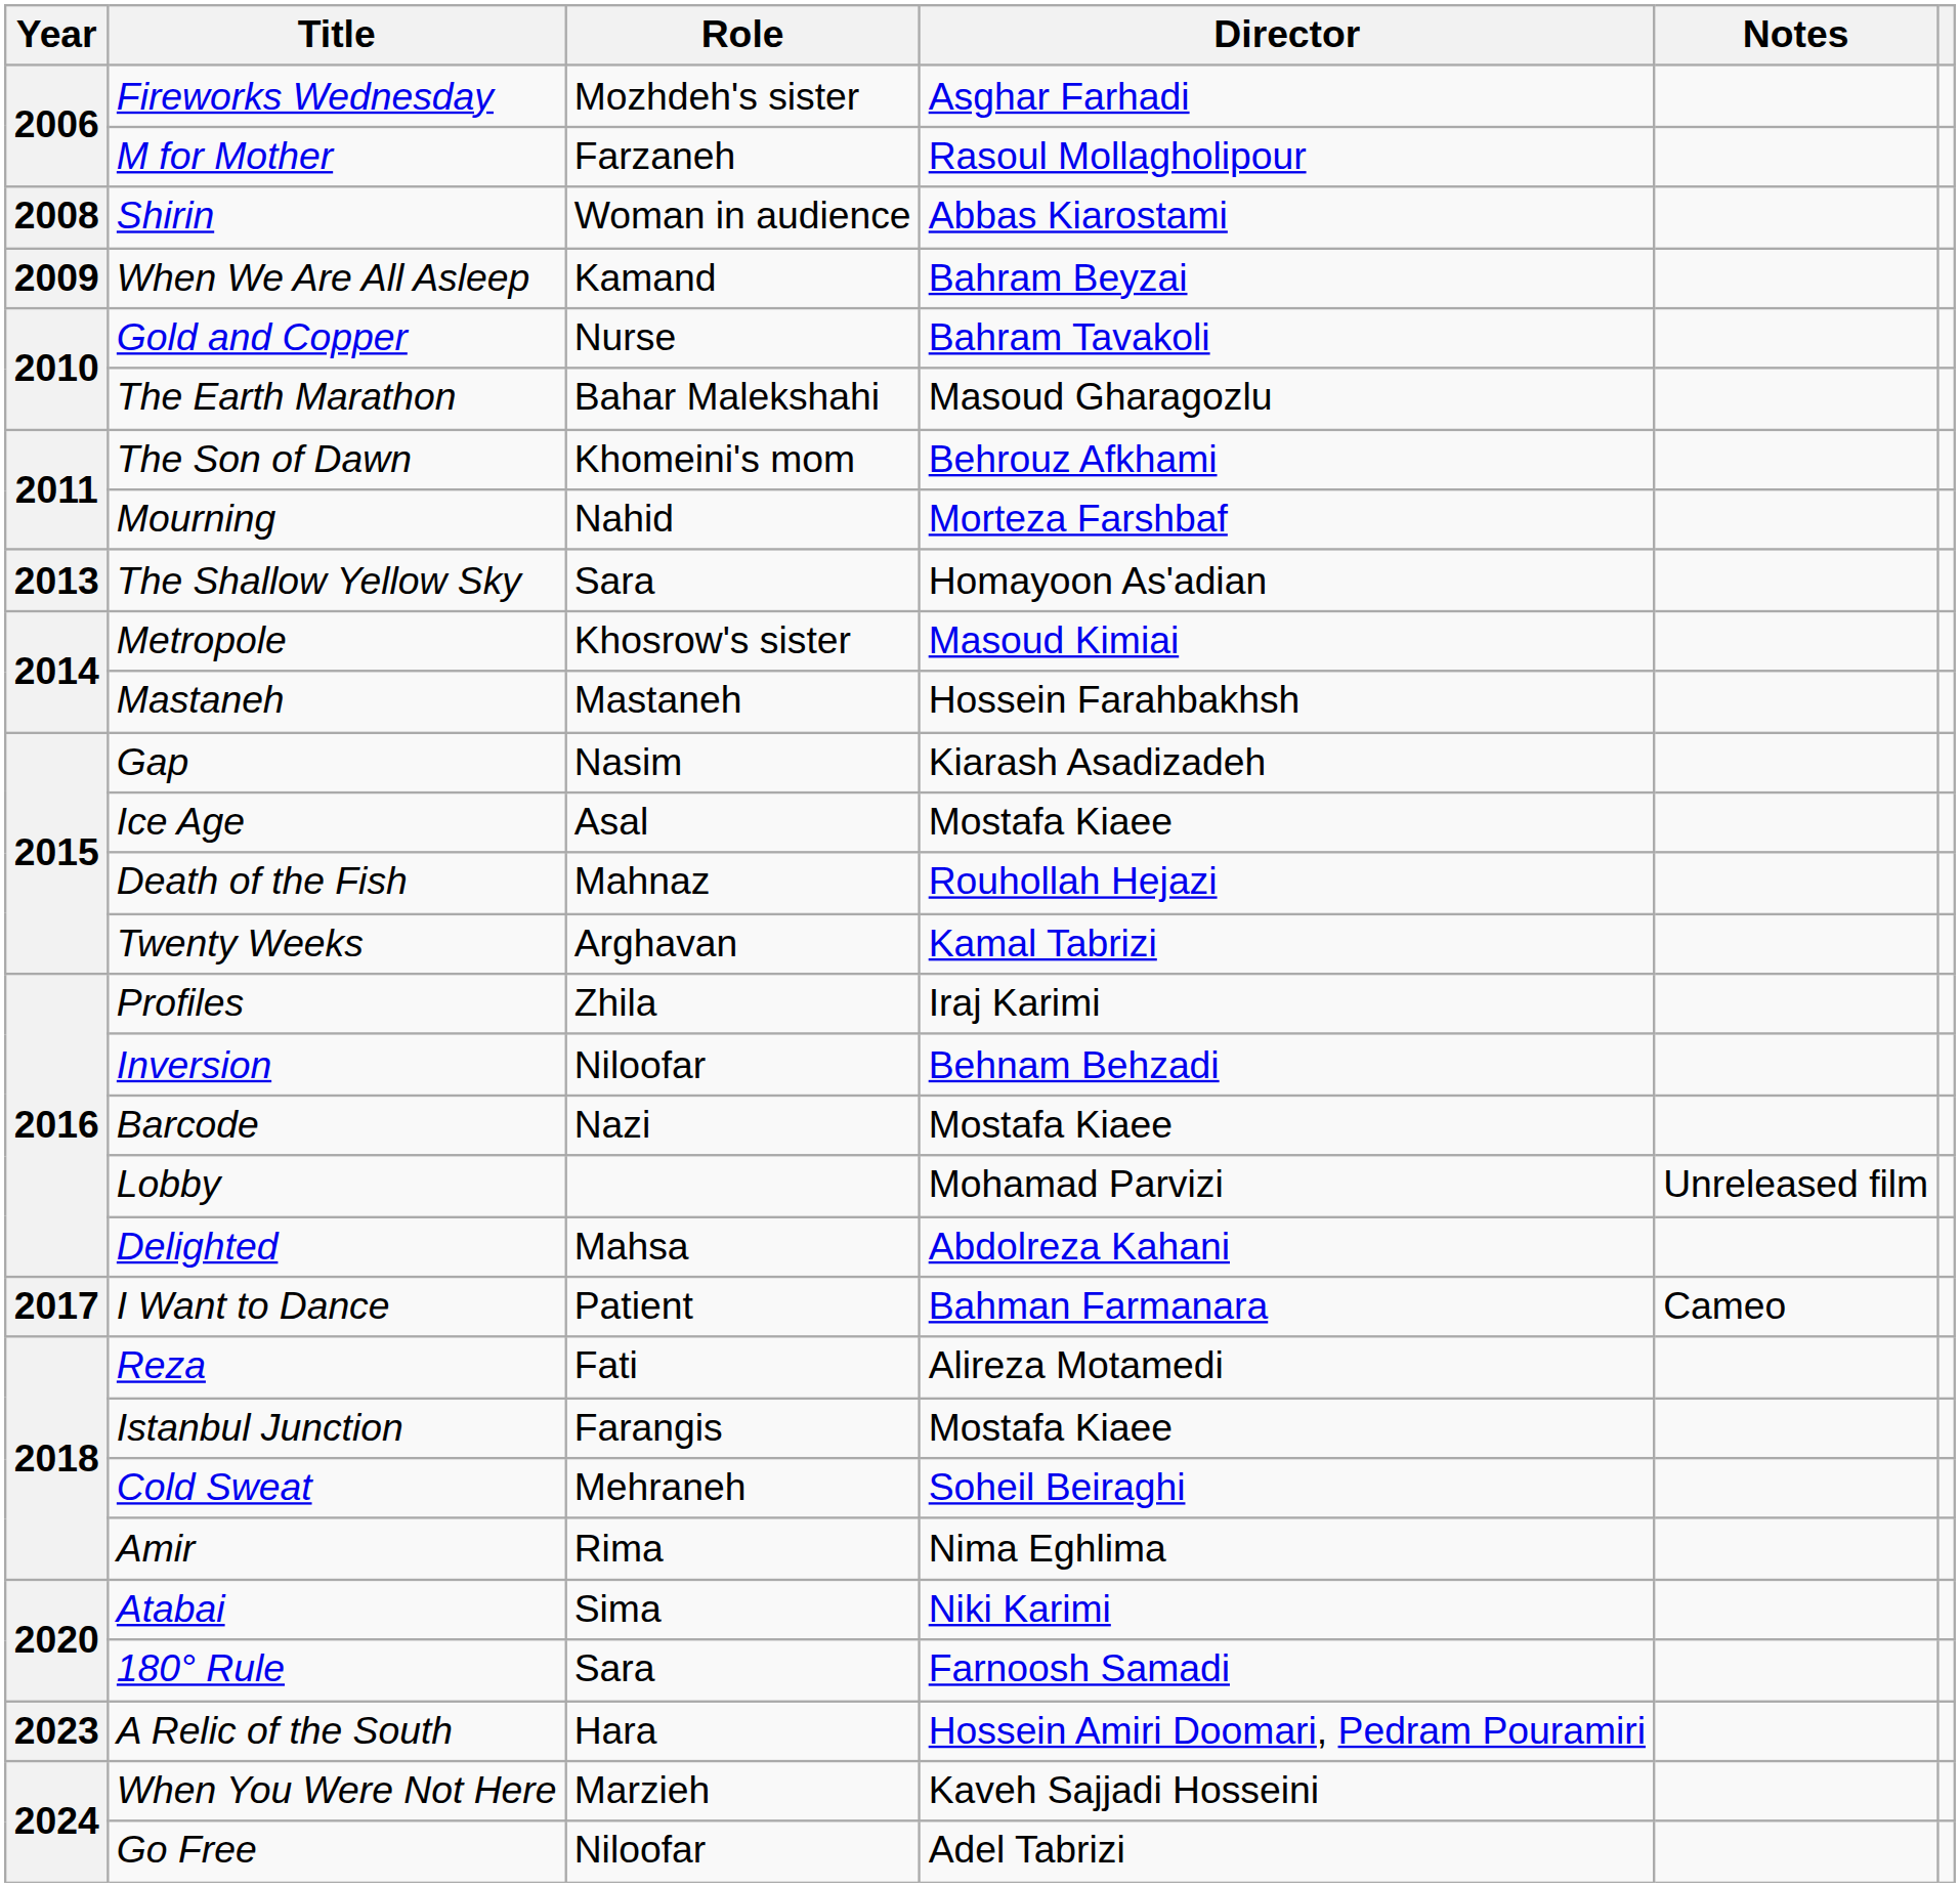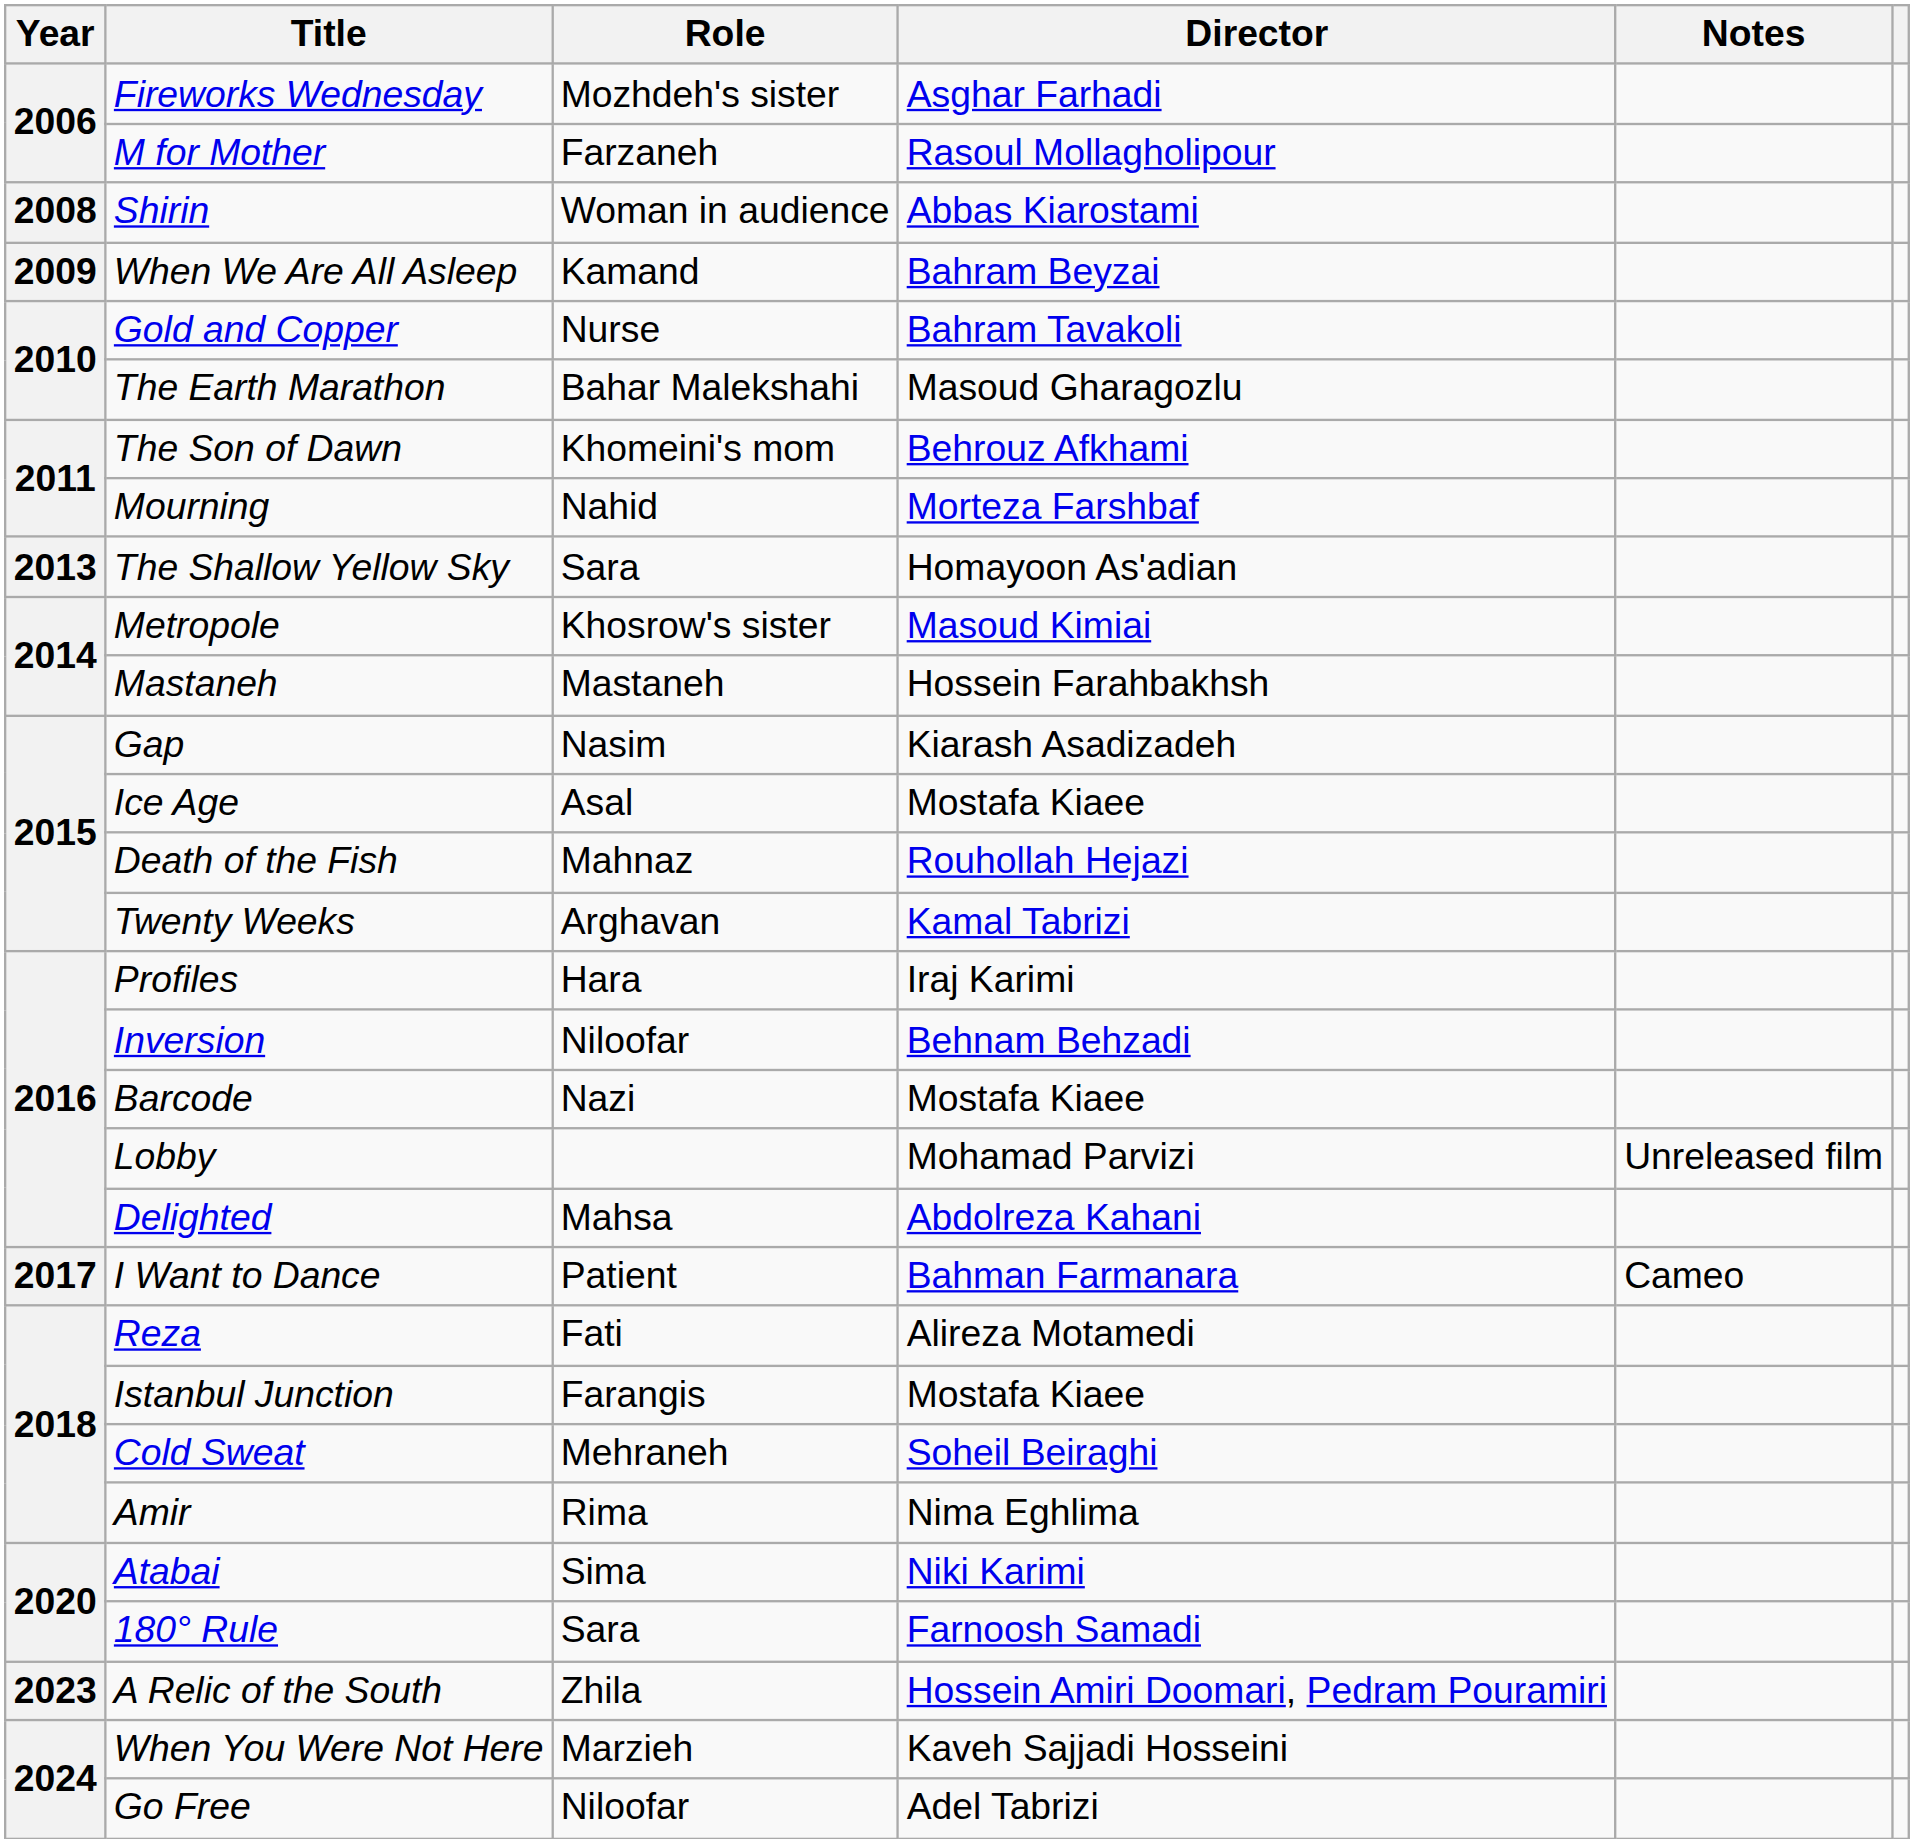 <table class="wikitable plainrowheaders sortable"  style=font-size:100%>
 <tr>
 <th scope="col">Year</th>
 <th scope="col">Title</th>
 <th scope="col">Role</th>
 <th scope="col">Director</th>
 <th scope="col" class="unsortable">Notes</th>
 <th scope="col" class="unsortable"></th>
 </tr>
 <tr>
 <th scope=row rowspan="2">2006</th>
 <td><em><a href='#'>Fireworks Wednesday</a></em></td>
 <td>Mozhdeh's sister</td>
 <td><a href='#'>Asghar Farhadi</a></td>
 <td></td>
 <td></td>
 </tr>
 <tr>
 <td><em><a href='#'>M for Mother</a></em></td>
 <td>Farzaneh</td>
 <td><a href='#'>Rasoul Mollagholipour</a></td>
 <td></td>
 <td></td>
 </tr>
 <tr>
 <th scope=row>2008</th>
 <td><em><a href='#'>Shirin</a></em></td>
 <td>Woman in audience</td>
 <td><a href='#'>Abbas Kiarostami</a></td>
 <td></td>
 <td></td>
 </tr>
 <tr>
 <th scope=row>2009</th>
 <td><em>When We Are All Asleep</em></td>
 <td>Kamand</td>
 <td><a href='#'>Bahram Beyzai</a></td>
 <td></td>
 <td></td>
 </tr>
 <tr>
 <th scope=row rowspan="2">2010</th>
 <td><em><a href='#'>Gold and Copper</a></em></td>
 <td>Nurse</td>
 <td><a href='#'>Bahram Tavakoli</a></td>
 <td></td>
 <td></td>
 </tr>
 <tr>
 <td><em>The Earth Marathon</em></td>
 <td>Bahar Malekshahi</td>
 <td>Masoud Gharagozlu</td>
 <td></td>
 <td></td>
 </tr>
 <tr>
 <th scope=row rowspan="2">2011</th>
 <td><em>The Son of Dawn</em></td>
 <td>Khomeini's mom</td>
 <td><a href='#'>Behrouz Afkhami</a></td>
 <td></td>
 <td></td>
 </tr>
 <tr>
 <td><em>Mourning</em></td>
 <td>Nahid</td>
 <td><a href='#'>Morteza Farshbaf</a></td>
 <td></td>
 <td></td>
 </tr>
 <tr>
 <th scope=row>2013</th>
 <td><em>The Shallow Yellow Sky</em></td>
 <td>Sara</td>
 <td>Homayoon As'adian</td>
 <td></td>
 <td></td>
 </tr>
 <tr>
 <th scope=row rowspan="2">2014</th>
 <td><em>Metropole</em></td>
 <td>Khosrow's sister</td>
 <td><a href='#'>Masoud Kimiai</a></td>
 <td></td>
 <td></td>
 </tr>
 <tr>
 <td><em>Mastaneh</em></td>
 <td>Mastaneh</td>
 <td>Hossein Farahbakhsh</td>
 <td></td>
 <td></td>
 </tr>
 <tr>
 <th scope=row rowspan="4">2015</th>
 <td><em>Gap</em></td>
 <td>Nasim</td>
 <td>Kiarash Asadizadeh</td>
 <td></td>
 <td></td>
 </tr>
 <tr>
 <td><em>Ice Age</em></td>
 <td>Asal</td>
 <td>Mostafa Kiaee</td>
 <td></td>
 <td></td>
 </tr>
 <tr>
 <td><em>Death of the Fish</em></td>
 <td>Mahnaz</td>
 <td><a href='#'>Rouhollah Hejazi</a></td>
 <td></td>
 <td></td>
 </tr>
 <tr>
 <td><em>Twenty Weeks</em></td>
 <td>Arghavan</td>
 <td><a href='#'>Kamal Tabrizi</a></td>
 <td></td>
 <td></td>
 </tr>
 <tr>
 <th scope=row rowspan="5">2016</th>
 <td><em>Profiles</em></td>
-<td>Zhila</td>
+<td>Hara</td>
 <td>Iraj Karimi</td>
 <td></td>
 <td></td>
 </tr>
 <tr>
 <td><em><a href='#'>Inversion</a></em></td>
 <td>Niloofar</td>
 <td><a href='#'>Behnam Behzadi</a></td>
 <td></td>
 <td></td>
 </tr>
 <tr>
 <td><em>Barcode</em></td>
 <td>Nazi</td>
 <td>Mostafa Kiaee</td>
 <td></td>
 <td></td>
 </tr>
 <tr>
 <td><em>Lobby</em></td>
 <td></td>
 <td>Mohamad Parvizi</td>
 <td>Unreleased film</td>
 <td></td>
 </tr>
 <tr>
 <td><em><a href='#'>Delighted</a></em></td>
 <td>Mahsa</td>
 <td><a href='#'>Abdolreza Kahani</a></td>
 <td></td>
 <td></td>
 </tr>
 <tr>
 <th scope=row>2017</th>
 <td><em>I Want to Dance</em></td>
 <td>Patient</td>
 <td><a href='#'>Bahman Farmanara</a></td>
 <td>Cameo</td>
 <td></td>
 </tr>
 <tr>
 <th scope=row rowspan="4">2018</th>
 <td><em><a href='#'>Reza</a></em></td>
 <td>Fati</td>
 <td>Alireza Motamedi</td>
 <td></td>
 <td></td>
 </tr>
 <tr>
 <td><em>Istanbul Junction</em></td>
 <td>Farangis</td>
 <td>Mostafa Kiaee</td>
 <td></td>
 <td></td>
 </tr>
 <tr>
 <td><em><a href='#'>Cold Sweat</a></em></td>
 <td>Mehraneh</td>
 <td><a href='#'>Soheil Beiraghi</a></td>
 <td></td>
 <td></td>
 </tr>
 <tr>
 <td><em>Amir</em></td>
 <td>Rima</td>
 <td>Nima Eghlima</td>
 <td></td>
 <td></td>
 </tr>
 <tr>
 <th scope=row rowspan="2">2020</th>
 <td><em><a href='#'>Atabai</a></em></td>
 <td>Sima</td>
 <td><a href='#'>Niki Karimi</a></td>
 <td></td>
 <td></td>
 </tr>
 <tr>
 <td><a href='#'><em>180° Rule</em></a></td>
 <td>Sara</td>
 <td><a href='#'>Farnoosh Samadi</a></td>
 <td></td>
 <td></td>
 </tr>
 <tr>
 <th scope="row">2023</th>
 <td><em>A Relic of the South</em></td>
-<td>Hara</td>
+<td>Zhila</td>
 <td><a href='#'>Hossein Amiri Doomari</a>, <a href='#'>Pedram Pouramiri</a></td>
 <td></td>
 <td></td>
 </tr>
 <tr>
 <th rowspan="2" scope="row">2024</th>
 <td><em>When You Were Not Here</em></td>
 <td>Marzieh</td>
 <td>Kaveh Sajjadi Hosseini</td>
 <td></td>
 <td></td>
 </tr>
 <tr>
 <td><em>Go Free</em></td>
 <td>Niloofar</td>
 <td>Adel Tabrizi</td>
 <td></td>
 <td></td>
 </tr>
 </table>
